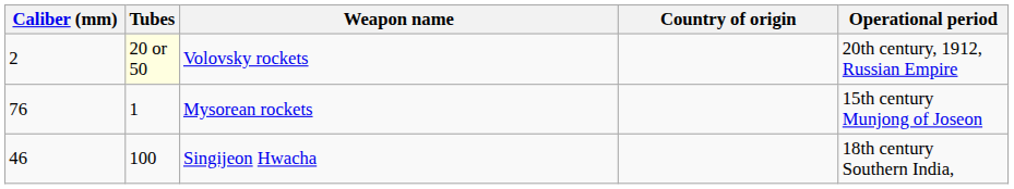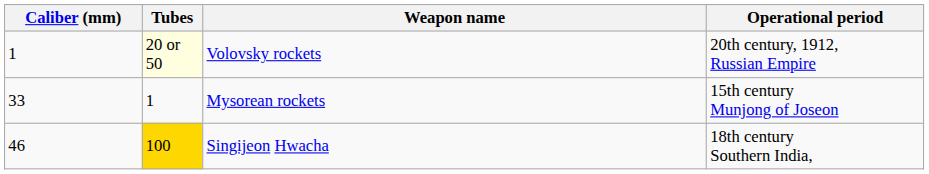 <table class="wikitable sortable" style="font-size:98%;">
 <tr>
 <th width="12%"><a href='#'>Caliber</a> (mm)</th>
 <th width="5%">Tubes</th>
 <th width="44%">Weapon name</th>
-<th width="22%">Country of origin</th>
 <th width="19%">Operational period</th>
 </tr>
 <tr>
-<td>2</td>
+<td>1</td>
 <td style="background: lightyellow;">20 or 50</td>
 <td><a href='#'>Volovsky rockets</a></td>
-<td></td>
 <td>20th century, 1912,<br><a href='#'>Russian Empire</a></td>
 </tr>
 <tr>
-<td>76</td>
+<td>33</td>
 <td>1</td>
 <td><a href='#'>Mysorean rockets</a></td>
-<td></td>
 <td>15th century<br><a href='#'>Munjong of Joseon</a></td>
 </tr>
 <tr>
 <td>46</td>
-<td>100</td>
+<td style="background: gold;">100</td>
 <td><a href='#'>Singijeon</a> <a href='#'>Hwacha</a></td>
-<td></td>
 <td>18th century<br>Southern India,</td>
 </tr>
 </table>
